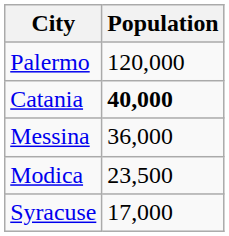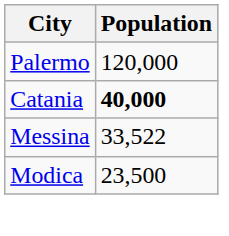 <table class="wikitable">
 <tr>
 <th>City</th>
 <th>Population</th>
 </tr>
 <tr>
 <td><a href='#'>Palermo</a></td>
 <td>120,000</td>
 </tr>
 <tr>
 <td><a href='#'>Catania</a></td>
 <td><strong>40,000</strong></td>
 </tr>
 <tr>
 <td><a href='#'>Messina</a></td>
-<td>36,000</td>
+<td>33,522</td>
 </tr>
 <tr>
 <td><a href='#'>Modica</a></td>
 <td>23,500</td>
 </tr>
-<tr>
-<td><a href='#'>Syracuse</a></td>
-<td>17,000</td>
-</tr>
 </table>
